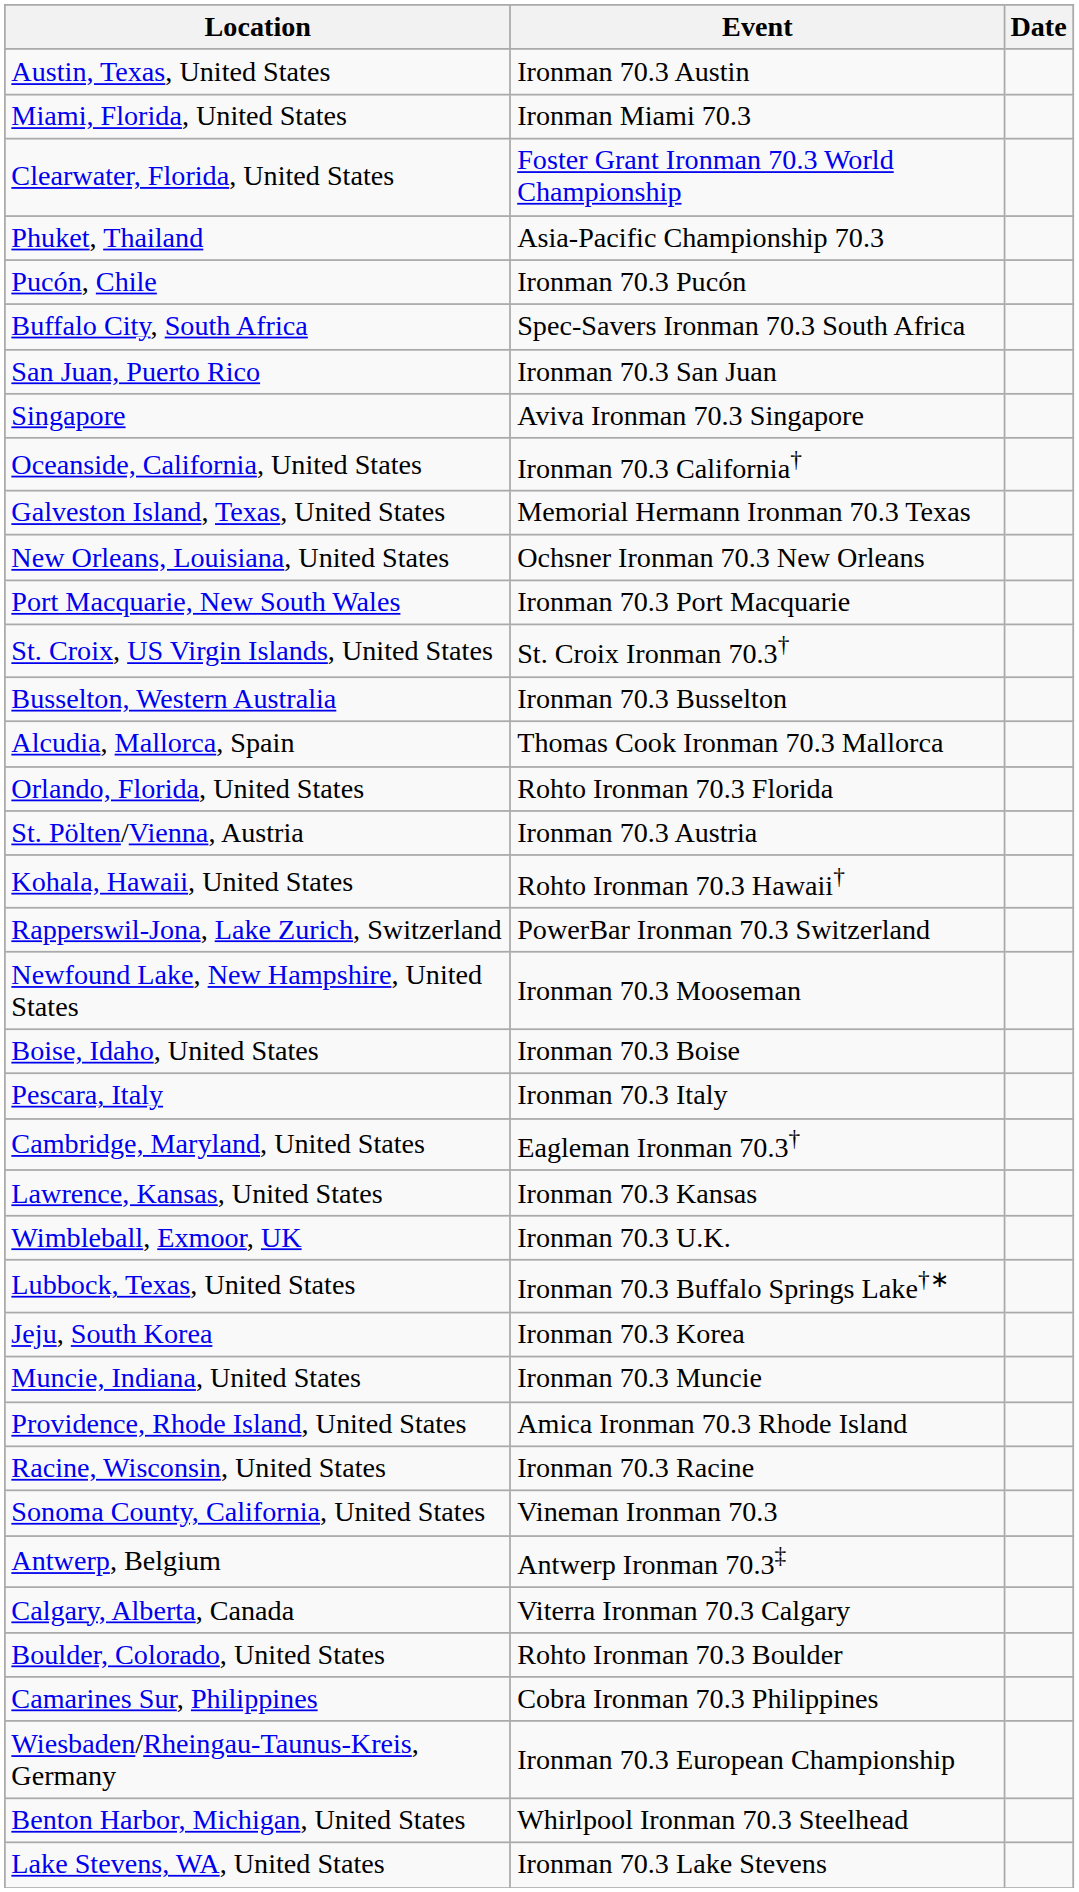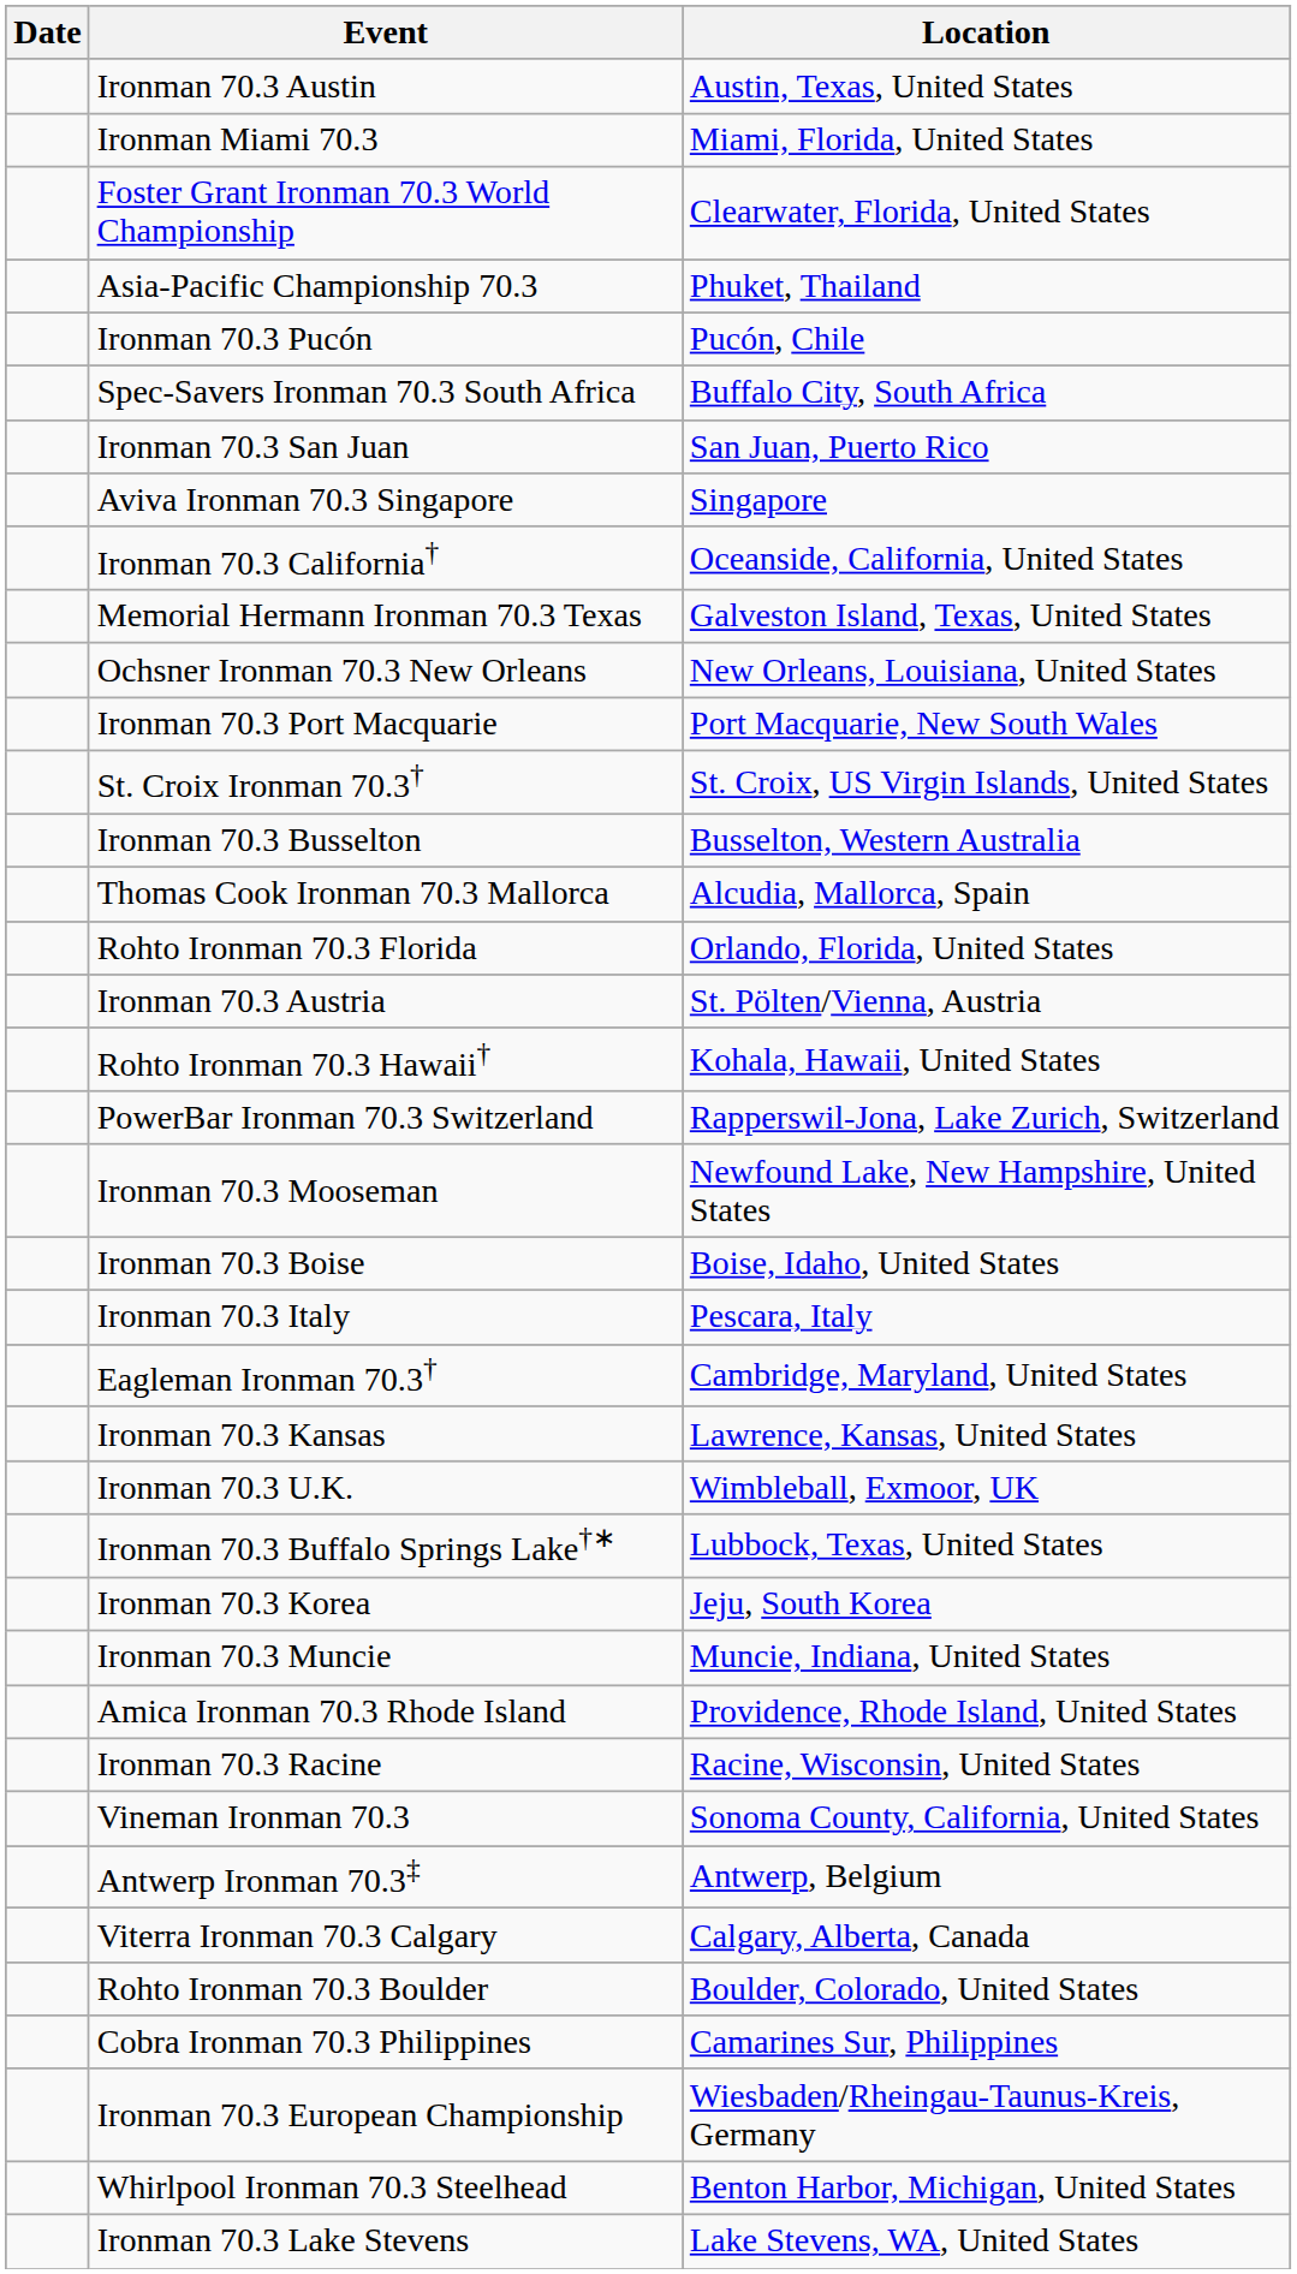 <table class="wikitable sortable">
 <tr>
+<th>Date</th>
+<th>Event</th>
 <th>Location</th>
-<th>Event</th>
-<th>Date</th>
 </tr>
 <tr>
+<td align = "right"></td>
+<td>Ironman 70.3 Austin</td>
 <td> <a href='#'>Austin, Texas</a>, United States</td>
-<td>Ironman 70.3 Austin</td>
-<td align = "right"></td>
 </tr>
 <tr>
+<td align = "right"></td>
+<td>Ironman Miami 70.3</td>
 <td> <a href='#'>Miami, Florida</a>, United States</td>
-<td>Ironman Miami 70.3</td>
-<td align = "right"></td>
 </tr>
 <tr>
+<td align = "right"></td>
+<td><a href='#'>Foster Grant Ironman 70.3 World Championship</a></td>
 <td> <a href='#'>Clearwater, Florida</a>, United States</td>
-<td><a href='#'>Foster Grant Ironman 70.3 World Championship</a></td>
-<td align = "right"></td>
 </tr>
 <tr>
+<td align = "right"></td>
+<td>Asia-Pacific Championship 70.3</td>
 <td> <a href='#'>Phuket</a>, <a href='#'>Thailand</a></td>
-<td>Asia-Pacific Championship 70.3</td>
-<td align = "right"></td>
 </tr>
 <tr>
+<td align = "right"></td>
+<td>Ironman 70.3 Pucón</td>
 <td> <a href='#'>Pucón</a>, <a href='#'>Chile</a></td>
-<td>Ironman 70.3 Pucón</td>
-<td align = "right"></td>
 </tr>
 <tr>
+<td align = "right"></td>
+<td>Spec-Savers Ironman 70.3 South Africa</td>
 <td> <a href='#'>Buffalo City</a>, <a href='#'>South Africa</a></td>
-<td>Spec-Savers Ironman 70.3 South Africa</td>
-<td align = "right"></td>
 </tr>
 <tr>
+<td align = "right"></td>
+<td>Ironman 70.3 San Juan</td>
 <td> <a href='#'>San Juan, Puerto Rico</a></td>
-<td>Ironman 70.3 San Juan</td>
-<td align = "right"></td>
 </tr>
 <tr>
+<td align = "right"></td>
+<td>Aviva Ironman 70.3 Singapore</td>
 <td> <a href='#'>Singapore</a></td>
-<td>Aviva Ironman 70.3 Singapore</td>
-<td align = "right"></td>
 </tr>
 <tr>
+<td align = "right"></td>
+<td>Ironman 70.3 California<sup>†</sup></td>
 <td> <a href='#'>Oceanside, California</a>, United States</td>
-<td>Ironman 70.3 California<sup>†</sup></td>
-<td align = "right"></td>
 </tr>
 <tr>
+<td align = "right"></td>
+<td>Memorial Hermann Ironman 70.3 Texas</td>
 <td> <a href='#'>Galveston Island</a>, <a href='#'>Texas</a>, United States</td>
-<td>Memorial Hermann Ironman 70.3 Texas</td>
-<td align = "right"></td>
 </tr>
 <tr>
+<td align = "right"></td>
+<td>Ochsner Ironman 70.3 New Orleans</td>
 <td> <a href='#'>New Orleans, Louisiana</a>, United States</td>
-<td>Ochsner Ironman 70.3 New Orleans</td>
-<td align = "right"></td>
 </tr>
 <tr>
+<td align = "right"></td>
+<td>Ironman 70.3 Port Macquarie</td>
 <td> <a href='#'>Port Macquarie, New South Wales</a></td>
-<td>Ironman 70.3 Port Macquarie</td>
-<td align = "right"></td>
 </tr>
 <tr>
+<td align = "right"></td>
+<td>St. Croix Ironman 70.3<sup>†</sup></td>
 <td> <a href='#'>St. Croix</a>, <a href='#'>US Virgin Islands</a>, United States</td>
-<td>St. Croix Ironman 70.3<sup>†</sup></td>
-<td align = "right"></td>
 </tr>
 <tr>
+<td align = "right"></td>
+<td>Ironman 70.3 Busselton</td>
 <td> <a href='#'>Busselton, Western Australia</a></td>
-<td>Ironman 70.3 Busselton</td>
-<td align = "right"></td>
 </tr>
 <tr>
+<td align = "right"></td>
+<td>Thomas Cook Ironman 70.3 Mallorca</td>
 <td> <a href='#'>Alcudia</a>, <a href='#'>Mallorca</a>, Spain</td>
-<td>Thomas Cook Ironman 70.3 Mallorca</td>
-<td align = "right"></td>
 </tr>
 <tr>
+<td align = "right"></td>
+<td>Rohto Ironman 70.3 Florida</td>
 <td> <a href='#'>Orlando, Florida</a>, United States</td>
-<td>Rohto Ironman 70.3 Florida</td>
-<td align = "right"></td>
 </tr>
 <tr>
+<td align = "right"></td>
+<td>Ironman 70.3 Austria</td>
 <td> <a href='#'>St. Pölten</a>/<a href='#'>Vienna</a>, Austria</td>
-<td>Ironman 70.3 Austria</td>
-<td align = "right"></td>
 </tr>
 <tr>
+<td align = "right"></td>
+<td>Rohto Ironman 70.3 Hawaii<sup>†</sup></td>
 <td> <a href='#'>Kohala, Hawaii</a>, United States</td>
-<td>Rohto Ironman 70.3 Hawaii<sup>†</sup></td>
-<td align = "right"></td>
 </tr>
 <tr>
+<td align = "right"></td>
+<td>PowerBar Ironman 70.3 Switzerland</td>
 <td> <a href='#'>Rapperswil-Jona</a>, <a href='#'>Lake Zurich</a>, Switzerland</td>
-<td>PowerBar Ironman 70.3 Switzerland</td>
-<td align = "right"></td>
 </tr>
 <tr>
+<td align = "right"></td>
+<td>Ironman 70.3 Mooseman</td>
 <td> <a href='#'>Newfound Lake</a>, <a href='#'>New Hampshire</a>, United States</td>
-<td>Ironman 70.3 Mooseman</td>
-<td align = "right"></td>
 </tr>
 <tr>
+<td align = "right"></td>
+<td>Ironman 70.3 Boise</td>
 <td> <a href='#'>Boise, Idaho</a>, United States</td>
-<td>Ironman 70.3 Boise</td>
-<td align = "right"></td>
 </tr>
 <tr>
+<td align = "right"></td>
+<td>Ironman 70.3 Italy</td>
 <td> <a href='#'>Pescara, Italy</a></td>
-<td>Ironman 70.3 Italy</td>
-<td align = "right"></td>
 </tr>
 <tr>
+<td align = "right"></td>
+<td>Eagleman Ironman 70.3<sup>†</sup></td>
 <td> <a href='#'>Cambridge, Maryland</a>, United States</td>
-<td>Eagleman Ironman 70.3<sup>†</sup></td>
-<td align = "right"></td>
 </tr>
 <tr>
+<td align = "right"></td>
+<td>Ironman 70.3 Kansas</td>
 <td> <a href='#'>Lawrence, Kansas</a>, United States</td>
-<td>Ironman 70.3 Kansas</td>
-<td align = "right"></td>
 </tr>
 <tr>
+<td align = "right"></td>
+<td>Ironman 70.3 U.K.</td>
 <td> <a href='#'>Wimbleball</a>, <a href='#'>Exmoor</a>, <a href='#'>UK</a></td>
-<td>Ironman 70.3 U.K.</td>
-<td align = "right"></td>
 </tr>
 <tr>
+<td align = "right"></td>
+<td>Ironman 70.3 Buffalo Springs Lake<sup>†∗</sup></td>
 <td> <a href='#'>Lubbock, Texas</a>, United States</td>
-<td>Ironman 70.3 Buffalo Springs Lake<sup>†∗</sup></td>
-<td align = "right"></td>
 </tr>
 <tr>
+<td align = "right"></td>
+<td>Ironman 70.3 Korea</td>
 <td> <a href='#'>Jeju</a>, <a href='#'>South Korea</a></td>
-<td>Ironman 70.3 Korea</td>
-<td align = "right"></td>
 </tr>
 <tr>
+<td align = "right"></td>
+<td>Ironman 70.3 Muncie</td>
 <td> <a href='#'>Muncie, Indiana</a>, United States</td>
-<td>Ironman 70.3 Muncie</td>
-<td align = "right"></td>
 </tr>
 <tr>
+<td align = "right"></td>
+<td>Amica Ironman 70.3 Rhode Island</td>
 <td> <a href='#'>Providence, Rhode Island</a>, United States</td>
-<td>Amica Ironman 70.3 Rhode Island</td>
-<td align = "right"></td>
 </tr>
 <tr>
+<td align = "right"></td>
+<td>Ironman 70.3 Racine</td>
 <td> <a href='#'>Racine, Wisconsin</a>, United States</td>
-<td>Ironman 70.3 Racine</td>
-<td align = "right"></td>
 </tr>
 <tr>
+<td align = "right"></td>
+<td>Vineman Ironman 70.3</td>
 <td> <a href='#'>Sonoma County, California</a>, United States</td>
-<td>Vineman Ironman 70.3</td>
-<td align = "right"></td>
 </tr>
 <tr>
+<td align = "right"></td>
+<td>Antwerp Ironman 70.3<sup>‡</sup></td>
 <td> <a href='#'>Antwerp</a>, Belgium</td>
-<td>Antwerp Ironman 70.3<sup>‡</sup></td>
-<td align = "right"></td>
 </tr>
 <tr>
+<td align = "right"></td>
+<td>Viterra Ironman 70.3 Calgary</td>
 <td> <a href='#'>Calgary, Alberta</a>, Canada</td>
-<td>Viterra Ironman 70.3 Calgary</td>
-<td align = "right"></td>
 </tr>
 <tr>
+<td align = "right"></td>
+<td>Rohto Ironman 70.3 Boulder</td>
 <td> <a href='#'>Boulder, Colorado</a>, United States</td>
-<td>Rohto Ironman 70.3 Boulder</td>
-<td align = "right"></td>
 </tr>
 <tr>
+<td align = "right"></td>
+<td>Cobra Ironman 70.3 Philippines</td>
 <td> <a href='#'>Camarines Sur</a>, <a href='#'>Philippines</a></td>
-<td>Cobra Ironman 70.3 Philippines</td>
-<td align = "right"></td>
 </tr>
 <tr>
+<td align = "right"></td>
+<td>Ironman 70.3 European Championship</td>
 <td> <a href='#'>Wiesbaden</a>/<a href='#'>Rheingau-Taunus-Kreis</a>, Germany</td>
-<td>Ironman 70.3 European Championship</td>
-<td align = "right"></td>
 </tr>
 <tr>
+<td align = "right"></td>
+<td>Whirlpool Ironman 70.3 Steelhead</td>
 <td> <a href='#'>Benton Harbor, Michigan</a>, United States</td>
-<td>Whirlpool Ironman 70.3 Steelhead</td>
-<td align = "right"></td>
 </tr>
 <tr>
+<td align = "right"></td>
+<td>Ironman 70.3 Lake Stevens</td>
 <td> <a href='#'>Lake Stevens, WA</a>, United States</td>
-<td>Ironman 70.3 Lake Stevens</td>
-<td align = "right"></td>
 </tr>
 </table>
